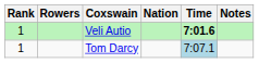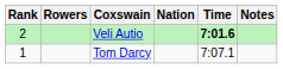 <table class="wikitable sortable" style="text-align:center">
 <tr>
 <th>Rank</th>
 <th>Rowers</th>
 <th>Coxswain</th>
 <th>Nation</th>
 <th>Time</th>
 <th>Notes</th>
 </tr>
 <tr bgcolor=bbf3bb>
-<td>1</td>
+<td>2</td>
 <td align=left></td>
 <td align=left><a href='#'>Veli Autio</a></td>
 <td align=left></td>
 <td><strong>7:01.6</strong></td>
 <td></td>
 </tr>
 <tr>
 <td>1</td>
 <td align=left></td>
 <td align=left><a href='#'>Tom Darcy</a></td>
 <td align=left></td>
-<td style="background: lightblue;">7:07.1</td>
+<td>7:07.1</td>
 <td></td>
 </tr>
 </table>
